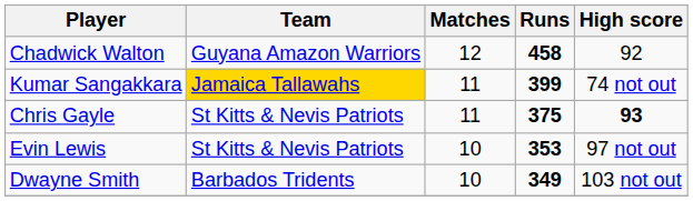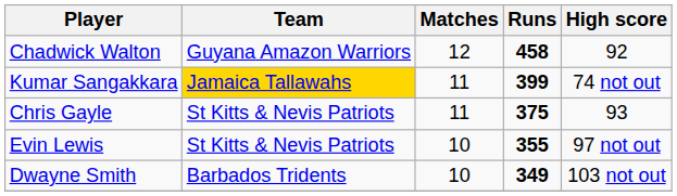 <table class="wikitable" style="text-align: center;">
 <tr>
 <th>Player</th>
 <th>Team</th>
 <th>Matches</th>
 <th>Runs</th>
 <th>High score</th>
 </tr>
 <tr>
 <td style="text-align:left"><a href='#'>Chadwick Walton</a></td>
 <td style="text-align:left"><a href='#'>Guyana Amazon Warriors</a></td>
 <td>12</td>
 <td><strong>458</strong></td>
 <td>92</td>
 </tr>
 <tr>
 <td style="text-align:left"><a href='#'>Kumar Sangakkara</a></td>
 <td style="background: gold; text-align:left"><a href='#'>Jamaica Tallawahs</a></td>
 <td>11</td>
 <td><strong>399</strong></td>
 <td>74 <a href='#'>not out</a></td>
 </tr>
 <tr>
 <td style="text-align:left"><a href='#'>Chris Gayle</a></td>
 <td style="text-align:left"><a href='#'>St Kitts & Nevis Patriots</a></td>
 <td>11</td>
 <td><strong>375</strong></td>
-<td><strong>93</strong></td>
+<td>93</td>
 </tr>
 <tr>
 <td style="text-align:left"><a href='#'>Evin Lewis</a></td>
 <td style="text-align:left"><a href='#'>St Kitts & Nevis Patriots</a></td>
 <td>10</td>
-<td><strong>353</strong></td>
+<td><strong>355</strong></td>
 <td>97 <a href='#'>not out</a></td>
 </tr>
 <tr>
 <td style="text-align:left"><a href='#'>Dwayne Smith</a></td>
 <td style="text-align:left"><a href='#'>Barbados Tridents</a></td>
 <td>10</td>
 <td><strong>349</strong></td>
 <td>103 <a href='#'>not out</a></td>
 </tr>
 <tr>
 </tr>
 </table>
